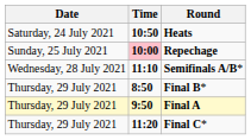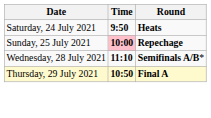 <table class="wikitable">
 <tr>
 <th>Date</th>
 <th>Time</th>
 <th>Round</th>
 </tr>
 <tr>
 <td>Saturday, 24 July 2021</td>
-<td><strong>10:50</strong></td>
+<td><strong>9:50</strong></td>
 <td><strong>Heats</strong></td>
 </tr>
 <tr>
 <td>Sunday, 25 July 2021</td>
 <td style="background: pink;"><strong>10:00</strong></td>
 <td><strong>Repechage</strong></td>
 </tr>
 <tr>
 <td>Wednesday, 28 July 2021</td>
 <td><strong>11:10</strong></td>
 <td><strong>Semifinals A/B</strong>*</td>
 </tr>
-<tr>
-<td>Thursday, 29 July 2021</td>
-<td><strong>8:50</strong></td>
-<td><strong>Final B</strong>*</td>
-</tr>
 <tr style=background:lemonchiffon>
 <td>Thursday, 29 July 2021</td>
-<td><strong>9:50</strong></td>
+<td><strong>10:50</strong></td>
 <td><strong>Final A</strong></td>
 </tr>
-<tr>
-<td>Thursday, 29 July 2021</td>
-<td><strong>11:20</strong></td>
-<td><strong>Final C</strong>*</td>
-</tr>
 </table>
